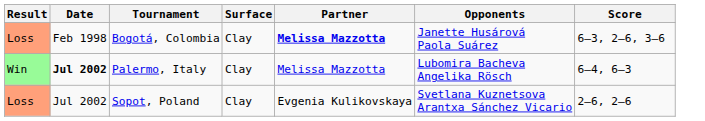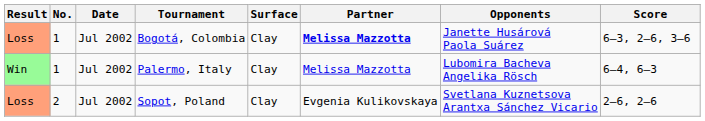 <table class="sortable wikitable">
 <tr>
 <th>Result</th>
+<th>No.</th>
 <th>Date</th>
 <th>Tournament</th>
 <th>Surface</th>
 <th>Partner</th>
 <th>Opponents</th>
 <th style="width:110px" class="unsortable">Score</th>
 </tr>
 <tr>
 <td style="background:#ffa07a;">Loss</td>
-<td>Feb 1998</td>
+<td>1</td>
+<td>Jul 2002</td>
 <td><a href='#'>Bogotá</a>, Colombia</td>
 <td>Clay</td>
 <td><strong> <a href='#'>Melissa Mazzotta</a></strong></td>
 <td> <a href='#'>Janette Husárová</a> <br>  <a href='#'>Paola Suárez</a></td>
 <td>6–3, 2–6, 3–6</td>
 </tr>
 <tr>
 <td style="background:#98fb98;">Win</td>
-<td><strong>Jul 2002</strong></td>
+<td>1</td>
+<td>Jul 2002</td>
 <td><a href='#'>Palermo</a>, Italy</td>
 <td>Clay</td>
 <td> <a href='#'>Melissa Mazzotta</a></td>
 <td> <a href='#'>Lubomira Bacheva</a> <br>  <a href='#'>Angelika Rösch</a></td>
 <td>6–4, 6–3</td>
 </tr>
 <tr>
 <td style="background:#ffa07a;">Loss</td>
+<td>2</td>
 <td>Jul 2002</td>
 <td><a href='#'>Sopot</a>, Poland</td>
 <td>Clay</td>
 <td> Evgenia Kulikovskaya</td>
 <td> <a href='#'>Svetlana Kuznetsova</a> <br>  <a href='#'>Arantxa Sánchez Vicario</a></td>
 <td>2–6, 2–6</td>
 </tr>
 </table>
